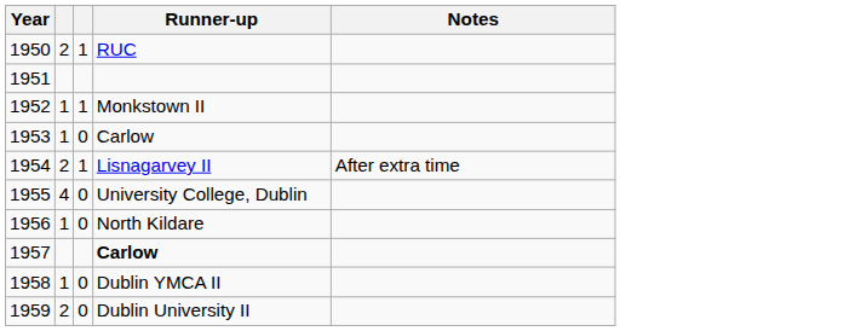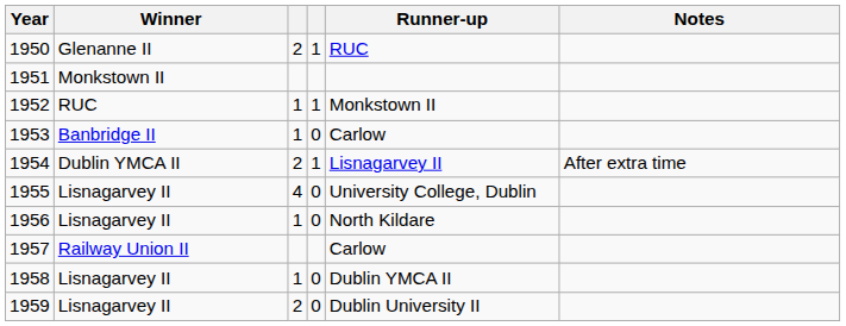 <table class="wikitable">
 <tr>
 <th>Year</th>
+<th>Winner</th>
 <th></th>
 <th></th>
 <th>Runner-up</th>
 <th>Notes</th>
 </tr>
 <tr>
 <td align="center">1950</td>
+<td width=200>Glenanne II</td>
 <td align="center">2</td>
 <td align="center">1</td>
 <td width=200><a href='#'>RUC</a></td>
 <td width=240></td>
 </tr>
 <tr>
 <td align="center">1951</td>
+<td>Monkstown II</td>
 <td align="center"></td>
 <td align="center"></td>
 <td></td>
 <td></td>
 </tr>
 <tr>
 <td align="center">1952</td>
+<td>RUC</td>
 <td align="center">1</td>
 <td align="center">1</td>
 <td>Monkstown II</td>
 <td></td>
 </tr>
 <tr>
 <td align="center">1953</td>
+<td><a href='#'>Banbridge II</a></td>
 <td align="center">1</td>
 <td align="center">0</td>
 <td>Carlow</td>
 <td></td>
 </tr>
 <tr>
 <td align="center">1954</td>
+<td>Dublin YMCA II</td>
 <td align="center">2</td>
 <td align="center">1</td>
 <td><a href='#'>Lisnagarvey II</a></td>
 <td>After extra time</td>
 </tr>
 <tr>
 <td align="center">1955</td>
+<td>Lisnagarvey II</td>
 <td align="center">4</td>
 <td align="center">0</td>
 <td>University College, Dublin</td>
 <td></td>
 </tr>
 <tr>
 <td align="center">1956</td>
+<td>Lisnagarvey II</td>
 <td align="center">1</td>
 <td align="center">0</td>
 <td>North Kildare</td>
 <td></td>
 </tr>
 <tr>
 <td align="center">1957</td>
+<td><a href='#'>Railway Union II</a></td>
 <td align="center"></td>
 <td align="center"></td>
-<td><strong>Carlow</strong></td>
+<td>Carlow</td>
 <td></td>
 </tr>
 <tr>
 <td align="center">1958</td>
+<td>Lisnagarvey II</td>
 <td align="center">1</td>
 <td align="center">0</td>
 <td>Dublin YMCA II</td>
 <td></td>
 </tr>
 <tr>
 <td align="center">1959</td>
+<td>Lisnagarvey II</td>
 <td align="center">2</td>
 <td align="center">0</td>
 <td>Dublin University II</td>
 <td></td>
 </tr>
 </table>
